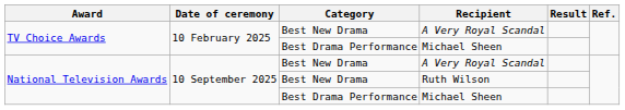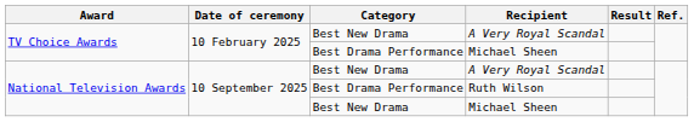 <table class="wikitable">
 <tr>
 <th>Award</th>
 <th>Date of ceremony</th>
 <th>Category</th>
 <th>Recipient</th>
 <th>Result</th>
 <th>Ref.</th>
 </tr>
 <tr>
 <td rowspan="2"><a href='#'>TV Choice Awards</a></td>
 <td rowspan="2">10 February 2025</td>
 <td>Best New Drama</td>
 <td><em>A Very Royal Scandal</em></td>
 <td></td>
 <td rowspan="2"></td>
 </tr>
 <tr>
 <td>Best Drama Performance</td>
 <td>Michael Sheen</td>
 <td></td>
 </tr>
 <tr>
 <td rowspan="3"><a href='#'>National Television Awards</a></td>
 <td rowspan="3">10 September 2025</td>
 <td>Best New Drama</td>
 <td><em>A Very Royal Scandal</em></td>
 <td></td>
 <td rowspan="3"></td>
 </tr>
 <tr>
-<td>Best New Drama</td>
+<td>Best Drama Performance</td>
 <td>Ruth Wilson</td>
 <td></td>
 </tr>
 <tr>
-<td>Best Drama Performance</td>
+<td>Best New Drama</td>
 <td>Michael Sheen</td>
 <td></td>
 </tr>
 </table>
